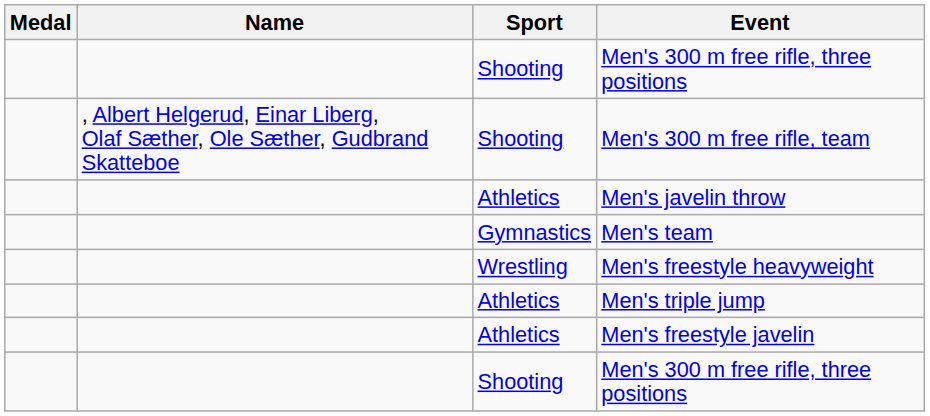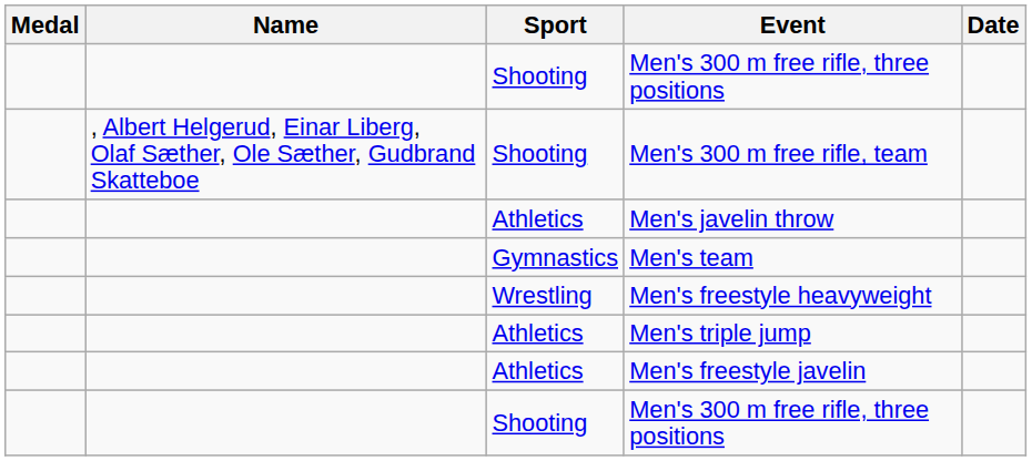 <table class="wikitable sortable" style="font-size:90%">
 <tr>
 <th>Medal</th>
 <th>Name</th>
 <th>Sport</th>
 <th>Event</th>
+<th>Date</th>
 </tr>
 <tr>
 <td></td>
 <td></td>
 <td><a href='#'>Shooting</a></td>
 <td><a href='#'>Men's 300 m free rifle, three positions</a></td>
+<td></td>
 </tr>
 <tr>
 <td></td>
 <td>, <a href='#'>Albert Helgerud</a>, <a href='#'>Einar Liberg</a>,<br><a href='#'>Olaf Sæther</a>, <a href='#'>Ole Sæther</a>, <a href='#'>Gudbrand Skatteboe</a></td>
 <td><a href='#'>Shooting</a></td>
 <td><a href='#'>Men's 300 m free rifle, team</a></td>
+<td></td>
 </tr>
 <tr>
 <td></td>
 <td></td>
 <td><a href='#'>Athletics</a></td>
 <td><a href='#'>Men's javelin throw</a></td>
+<td></td>
 </tr>
 <tr>
 <td></td>
 <td></td>
 <td><a href='#'>Gymnastics</a></td>
 <td><a href='#'>Men's team</a></td>
+<td></td>
 </tr>
 <tr>
 <td></td>
 <td></td>
 <td><a href='#'>Wrestling</a></td>
 <td><a href='#'>Men's freestyle heavyweight</a></td>
+<td></td>
 </tr>
 <tr>
 <td></td>
 <td></td>
 <td><a href='#'>Athletics</a></td>
 <td><a href='#'>Men's triple jump</a></td>
+<td></td>
 </tr>
 <tr>
 <td></td>
 <td></td>
 <td><a href='#'>Athletics</a></td>
 <td><a href='#'>Men's freestyle javelin</a></td>
+<td></td>
 </tr>
 <tr>
 <td></td>
 <td></td>
 <td><a href='#'>Shooting</a></td>
 <td><a href='#'>Men's 300 m free rifle, three positions</a></td>
+<td></td>
 </tr>
 </table>
